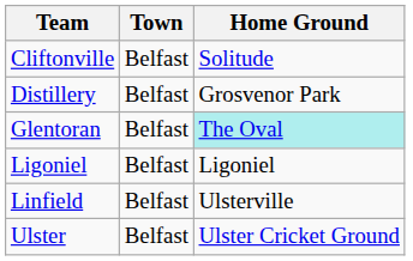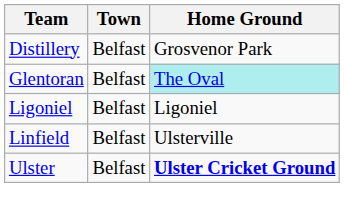 <table class="wikitable sortable">
 <tr>
 <th>Team</th>
 <th>Town</th>
 <th>Home Ground</th>
-</tr>
-<tr>
-<td><a href='#'>Cliftonville</a></td>
-<td>Belfast</td>
-<td><a href='#'>Solitude</a></td>
 </tr>
 <tr>
 <td><a href='#'>Distillery</a></td>
 <td>Belfast</td>
 <td>Grosvenor Park</td>
 </tr>
 <tr>
 <td><a href='#'>Glentoran</a></td>
 <td>Belfast</td>
 <td style="background: paleturquoise;"><a href='#'>The Oval</a></td>
 </tr>
 <tr>
 <td><a href='#'>Ligoniel</a></td>
 <td>Belfast</td>
 <td>Ligoniel</td>
 </tr>
 <tr>
 <td><a href='#'>Linfield</a></td>
 <td>Belfast</td>
 <td>Ulsterville</td>
 </tr>
 <tr>
 <td><a href='#'>Ulster</a></td>
 <td>Belfast</td>
-<td><a href='#'>Ulster Cricket Ground</a></td>
+<td><strong><a href='#'>Ulster Cricket Ground</a></strong></td>
 </tr>
 </table>
